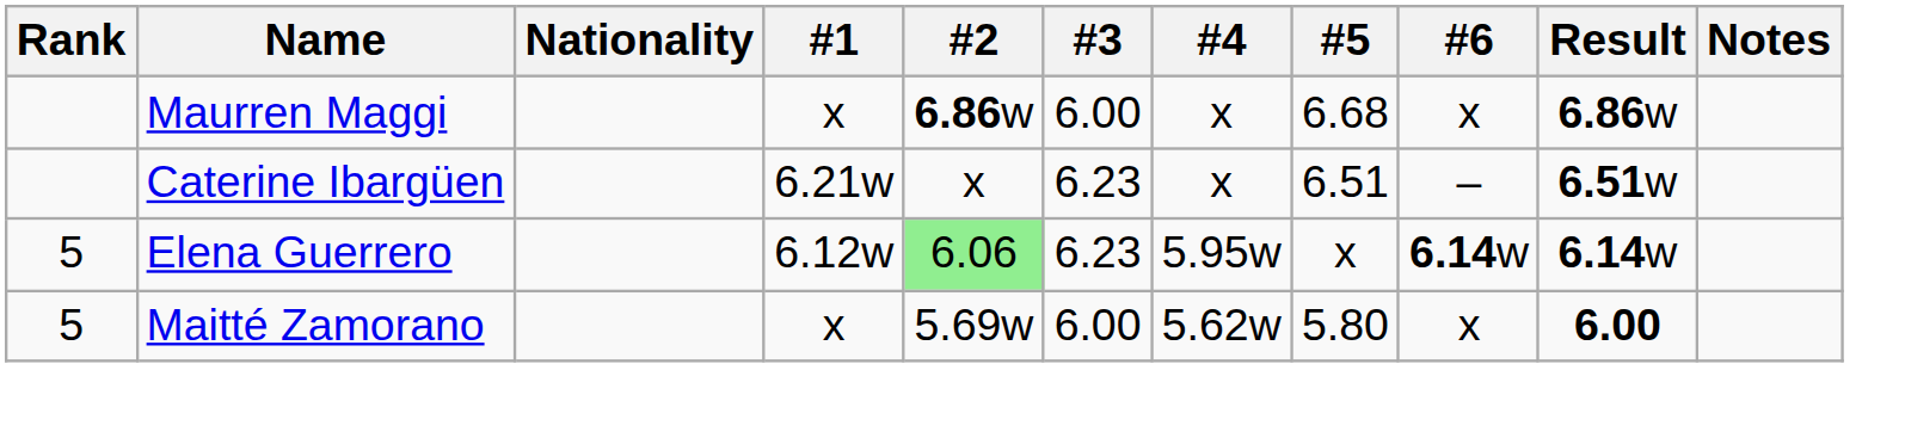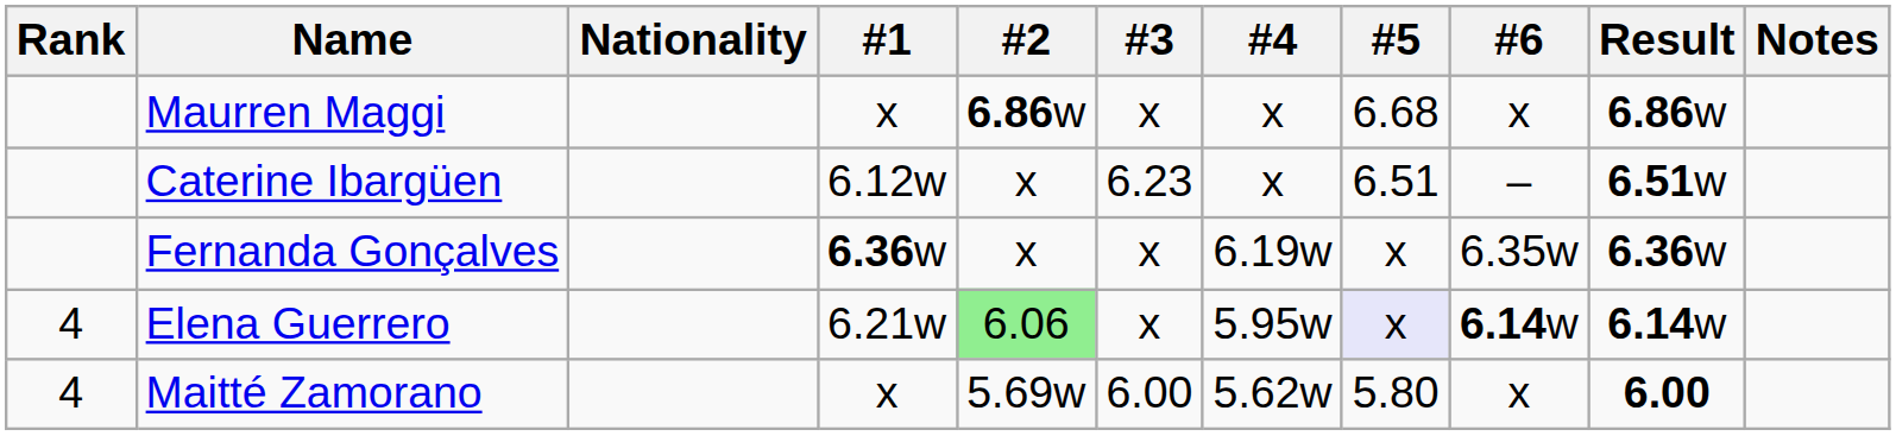 <table class="wikitable sortable" style="text-align:center">
 <tr>
 <th>Rank</th>
 <th>Name</th>
 <th>Nationality</th>
 <th>#1</th>
 <th>#2</th>
 <th>#3</th>
 <th>#4</th>
 <th>#5</th>
 <th>#6</th>
 <th>Result</th>
 <th>Notes</th>
 </tr>
 <tr>
 <td></td>
 <td align=left><a href='#'>Maurren Maggi</a></td>
 <td align=left></td>
 <td>x</td>
 <td><strong>6.86</strong>w</td>
-<td>6.00</td>
+<td>x</td>
 <td>x</td>
 <td>6.68</td>
 <td>x</td>
 <td><strong>6.86</strong>w</td>
 <td></td>
 </tr>
 <tr>
 <td></td>
 <td align=left><a href='#'>Caterine Ibargüen</a></td>
 <td align=left></td>
-<td>6.21w</td>
+<td>6.12w</td>
 <td>x</td>
 <td>6.23</td>
 <td>x</td>
 <td>6.51</td>
 <td>–</td>
 <td><strong>6.51</strong>w</td>
 <td></td>
 </tr>
 <tr>
-<td>5</td>
+<td></td>
+<td align=left><a href='#'>Fernanda Gonçalves</a></td>
+<td align=left></td>
+<td><strong>6.36</strong>w</td>
+<td>x</td>
+<td>x</td>
+<td>6.19w</td>
+<td>x</td>
+<td>6.35w</td>
+<td><strong>6.36</strong>w</td>
+<td></td>
+</tr>
+<tr>
+<td>4</td>
 <td align=left><a href='#'>Elena Guerrero</a></td>
 <td align=left></td>
-<td>6.12w</td>
+<td>6.21w</td>
 <td style="background: lightgreen;">6.06</td>
-<td>6.23</td>
+<td>x</td>
 <td>5.95w</td>
-<td>x</td>
+<td style="background: lavender;">x</td>
 <td><strong>6.14</strong>w</td>
 <td><strong>6.14</strong>w</td>
 <td></td>
 </tr>
 <tr>
-<td>5</td>
+<td>4</td>
 <td align=left><a href='#'>Maitté Zamorano</a></td>
 <td align=left></td>
 <td>x</td>
 <td>5.69w</td>
 <td>6.00</td>
 <td>5.62w</td>
 <td>5.80</td>
 <td>x</td>
 <td><strong>6.00</strong></td>
 <td></td>
 </tr>
 </table>
